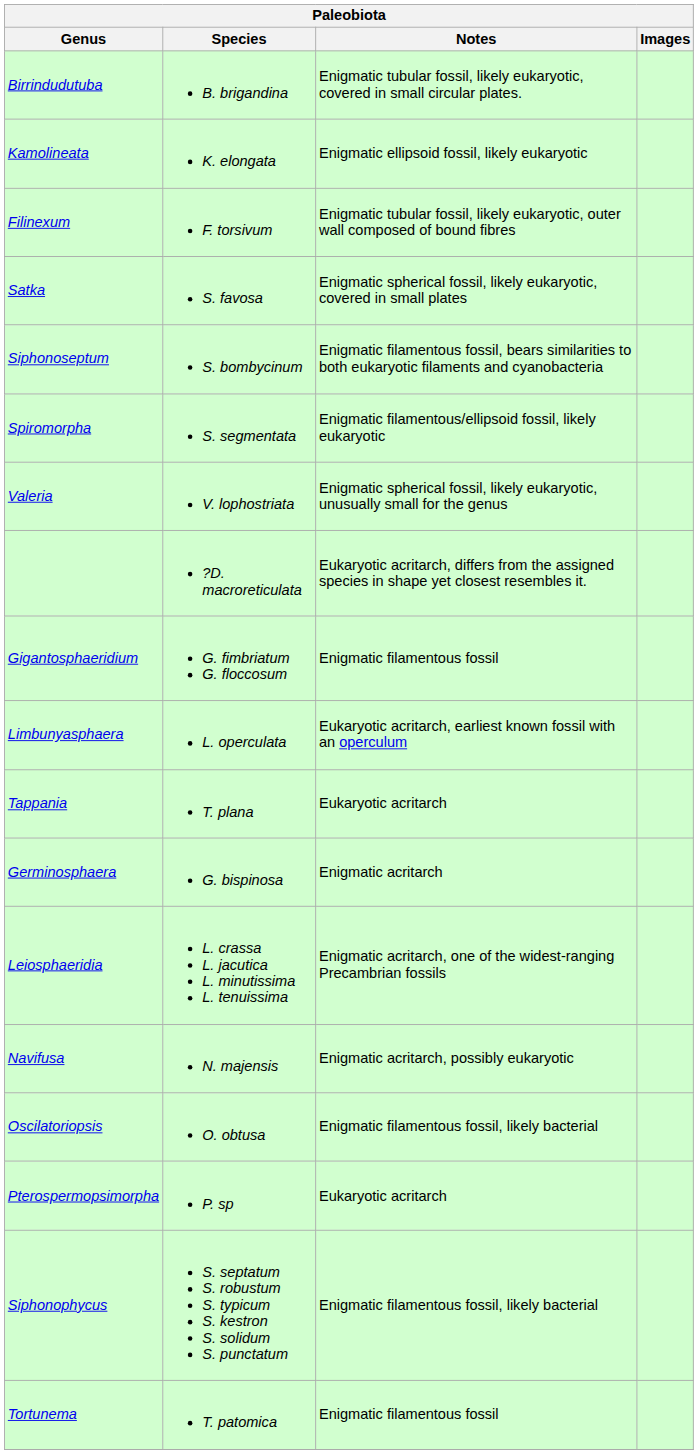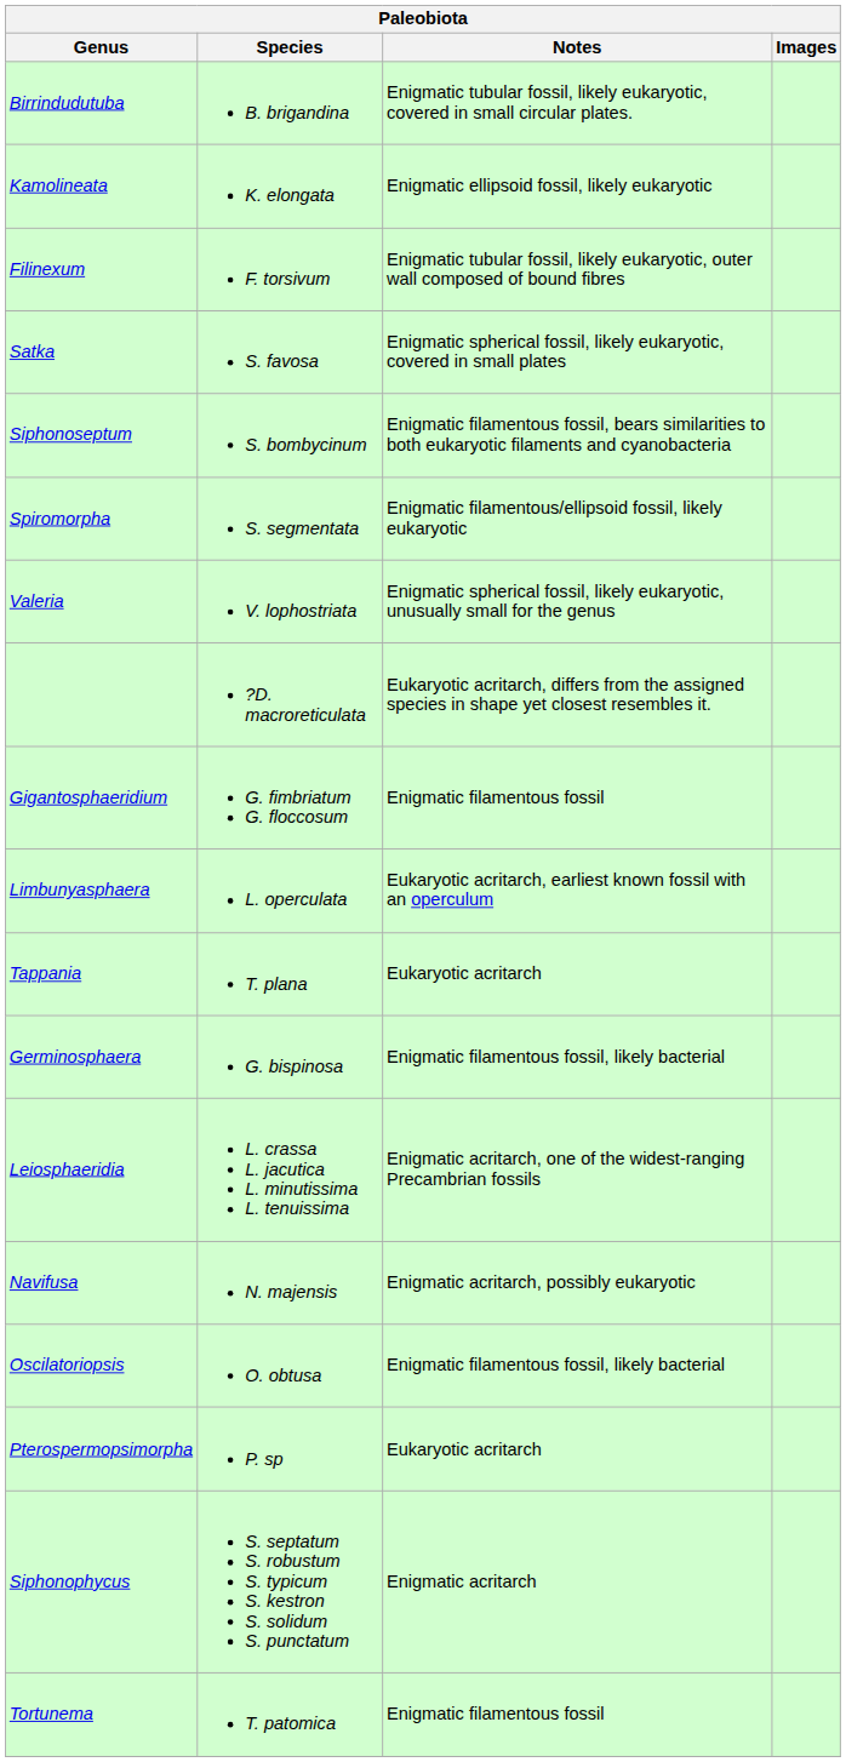 <table class="wikitable sortable" style="background:white; width:60%;">
 <tr>
 <th colspan="5" align="center">Paleobiota</th>
 </tr>
 <tr>
 <th>Genus</th>
 <th>Species</th>
 <th>Notes</th>
 <th>Images</th>
 </tr>
 <tr>
 <td style="background:#D1FFCF;"><em><a href='#'>Birrindudutuba</a></em></td>
 <td style="background:#D1FFCF;"><br><ul><li><em>B. brigandina</em></li></ul></td>
 <td style="background:#D1FFCF;">Enigmatic tubular fossil, likely eukaryotic, covered in small circular plates.</td>
 <td style="background:#D1FFCF;"></td>
 </tr>
 <tr>
 <td style="background:#D1FFCF;"><em><a href='#'>Kamolineata</a></em></td>
 <td style="background:#D1FFCF;"><br><ul><li><em>K. elongata</em></li></ul></td>
 <td style="background:#D1FFCF;">Enigmatic ellipsoid fossil, likely eukaryotic</td>
 <td style="background:#D1FFCF;"></td>
 </tr>
 <tr>
 <td style="background:#D1FFCF;"><em><a href='#'>Filinexum</a></em></td>
 <td style="background:#D1FFCF;"><br><ul><li><em>F. torsivum</em></li></ul></td>
 <td style="background:#D1FFCF;">Enigmatic tubular fossil, likely eukaryotic, outer wall composed of bound fibres</td>
 <td style="background:#D1FFCF;"></td>
 </tr>
 <tr>
 <td style="background:#D1FFCF;"><em><a href='#'>Satka</a></em></td>
 <td style="background:#D1FFCF;"><br><ul><li><em>S. favosa</em></li></ul></td>
 <td style="background:#D1FFCF;">Enigmatic spherical fossil, likely eukaryotic, covered in small plates</td>
 <td style="background:#D1FFCF;"></td>
 </tr>
 <tr>
 <td style="background:#D1FFCF;"><em><a href='#'>Siphonoseptum</a></em></td>
 <td style="background:#D1FFCF;"><br><ul><li><em>S. bombycinum</em></li></ul></td>
 <td style="background:#D1FFCF;">Enigmatic filamentous fossil, bears similarities to both eukaryotic filaments and cyanobacteria</td>
 <td style="background:#D1FFCF;"></td>
 </tr>
 <tr>
 <td style="background:#D1FFCF;"><em><a href='#'>Spiromorpha</a></em></td>
 <td style="background:#D1FFCF;"><br><ul><li><em>S. segmentata</em></li></ul></td>
 <td style="background:#D1FFCF;">Enigmatic filamentous/ellipsoid fossil, likely eukaryotic</td>
 <td style="background:#D1FFCF;"></td>
 </tr>
 <tr>
 <td style="background:#D1FFCF;"><em><a href='#'>Valeria</a></em></td>
 <td style="background:#D1FFCF;"><br><ul><li><em>V. lophostriata</em></li></ul></td>
 <td style="background:#D1FFCF;">Enigmatic spherical fossil, likely eukaryotic, unusually small for the genus</td>
 <td style="background:#D1FFCF;"></td>
 </tr>
 <tr>
 <td style="background:#D1FFCF;"></td>
 <td style="background:#D1FFCF;"><br><ul><li><em>?D. macroreticulata</em></li></ul></td>
 <td style="background:#D1FFCF;">Eukaryotic acritarch, differs from the assigned species in shape yet closest resembles it.</td>
 <td style="background:#D1FFCF;"></td>
 </tr>
 <tr>
 <td style="background:#D1FFCF;"><em><a href='#'>Gigantosphaeridium</a></em></td>
 <td style="background:#D1FFCF;"><br><ul><li><em>G. fimbriatum</em></li><li><em>G. floccosum</em></li></ul></td>
 <td style="background:#D1FFCF;">Enigmatic filamentous fossil</td>
 <td style="background:#D1FFCF;"></td>
 </tr>
 <tr>
 <td style="background:#D1FFCF;"><em><a href='#'>Limbunyasphaera</a></em></td>
 <td style="background:#D1FFCF;"><br><ul><li><em>L. operculata</em></li></ul></td>
 <td style="background:#D1FFCF;">Eukaryotic acritarch, earliest known fossil with an <a href='#'>operculum</a></td>
 <td style="background:#D1FFCF;"></td>
 </tr>
 <tr>
 <td style="background:#D1FFCF;"><em><a href='#'>Tappania</a></em></td>
 <td style="background:#D1FFCF;"><br><ul><li><em>T. plana</em></li></ul></td>
 <td style="background:#D1FFCF;">Eukaryotic acritarch</td>
 <td style="background:#D1FFCF;"></td>
 </tr>
 <tr>
 <td style="background:#D1FFCF;"><em><a href='#'>Germinosphaera</a></em></td>
 <td style="background:#D1FFCF;"><br><ul><li><em>G. bispinosa</em></li></ul></td>
-<td style="background:#D1FFCF;">Enigmatic acritarch</td>
+<td style="background:#D1FFCF;">Enigmatic filamentous fossil, likely bacterial</td>
 <td style="background:#D1FFCF;"></td>
 </tr>
 <tr>
 <td style="background:#D1FFCF;"><em><a href='#'>Leiosphaeridia</a></em></td>
 <td style="background:#D1FFCF;"><br><ul><li><em>L. crassa</em></li><li><em>L. jacutica</em></li><li><em>L. minutissima</em></li><li><em>L. tenuissima</em></li></ul></td>
 <td style="background:#D1FFCF;">Enigmatic acritarch, one of the widest-ranging Precambrian fossils</td>
 <td style="background:#D1FFCF;"></td>
 </tr>
 <tr>
 <td style="background:#D1FFCF;"><em><a href='#'>Navifusa</a></em></td>
 <td style="background:#D1FFCF;"><br><ul><li><em>N. majensis</em></li></ul></td>
 <td style="background:#D1FFCF;">Enigmatic acritarch, possibly eukaryotic</td>
 <td style="background:#D1FFCF;"></td>
 </tr>
 <tr>
 <td style="background:#D1FFCF;"><em><a href='#'>Oscilatoriopsis</a></em></td>
 <td style="background:#D1FFCF;"><br><ul><li><em>O. obtusa</em></li></ul></td>
 <td style="background:#D1FFCF;">Enigmatic filamentous fossil, likely bacterial</td>
 <td style="background:#D1FFCF;"></td>
 </tr>
 <tr>
 <td style="background:#D1FFCF;"><em><a href='#'>Pterospermopsimorpha</a></em></td>
 <td style="background:#D1FFCF;"><br><ul><li><em>P. sp</em></li></ul></td>
 <td style="background:#D1FFCF;">Eukaryotic acritarch</td>
 <td style="background:#D1FFCF;"></td>
 </tr>
 <tr>
 <td style="background:#D1FFCF;"><em><a href='#'>Siphonophycus</a></em></td>
 <td style="background:#D1FFCF;"><br><ul><li><em>S. septatum</em></li><li><em>S. robustum</em></li><li><em>S. typicum</em></li><li><em>S. kestron</em></li><li><em>S. solidum</em></li><li><em>S. punctatum</em></li></ul></td>
-<td style="background:#D1FFCF;">Enigmatic filamentous fossil, likely bacterial</td>
+<td style="background:#D1FFCF;">Enigmatic acritarch</td>
 <td style="background:#D1FFCF;"></td>
 </tr>
 <tr>
 <td style="background:#D1FFCF;"><em><a href='#'>Tortunema</a></em></td>
 <td style="background:#D1FFCF;"><br><ul><li><em>T. patomica</em></li></ul></td>
 <td style="background:#D1FFCF;">Enigmatic filamentous fossil</td>
 <td style="background:#D1FFCF;"></td>
 </tr>
 <tr>
 </tr>
 </table>
